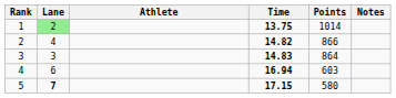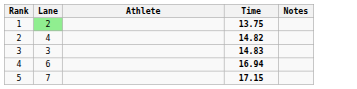 <table class="wikitable" style="text-align:center">
 <tr>
 <th width=40>Rank</th>
 <th width=40>Lane</th>
 <th width=250>Athlete</th>
 <th width=80>Time</th>
-<th width=55>Points</th>
 <th width=50>Notes</th>
 </tr>
 <tr>
 <td>1</td>
 <td style="background: lightgreen;">2</td>
 <td align=left></td>
 <td><strong>13.75</strong></td>
-<td>1014</td>
 <td></td>
 </tr>
 <tr>
 <td>2</td>
 <td>4</td>
 <td align=left></td>
 <td><strong>14.82</strong></td>
-<td>866</td>
 <td></td>
 </tr>
 <tr>
 <td>3</td>
 <td>3</td>
 <td align=left></td>
 <td><strong>14.83</strong></td>
-<td>864</td>
 <td></td>
 </tr>
 <tr>
 <td>4</td>
 <td>6</td>
 <td align=left></td>
 <td><strong>16.94</strong></td>
-<td>603</td>
 <td></td>
 </tr>
 <tr>
 <td>5</td>
-<td><strong>7</strong></td>
+<td>7</td>
 <td align=left></td>
 <td><strong>17.15</strong></td>
-<td>580</td>
 <td></td>
 </tr>
 </table>
